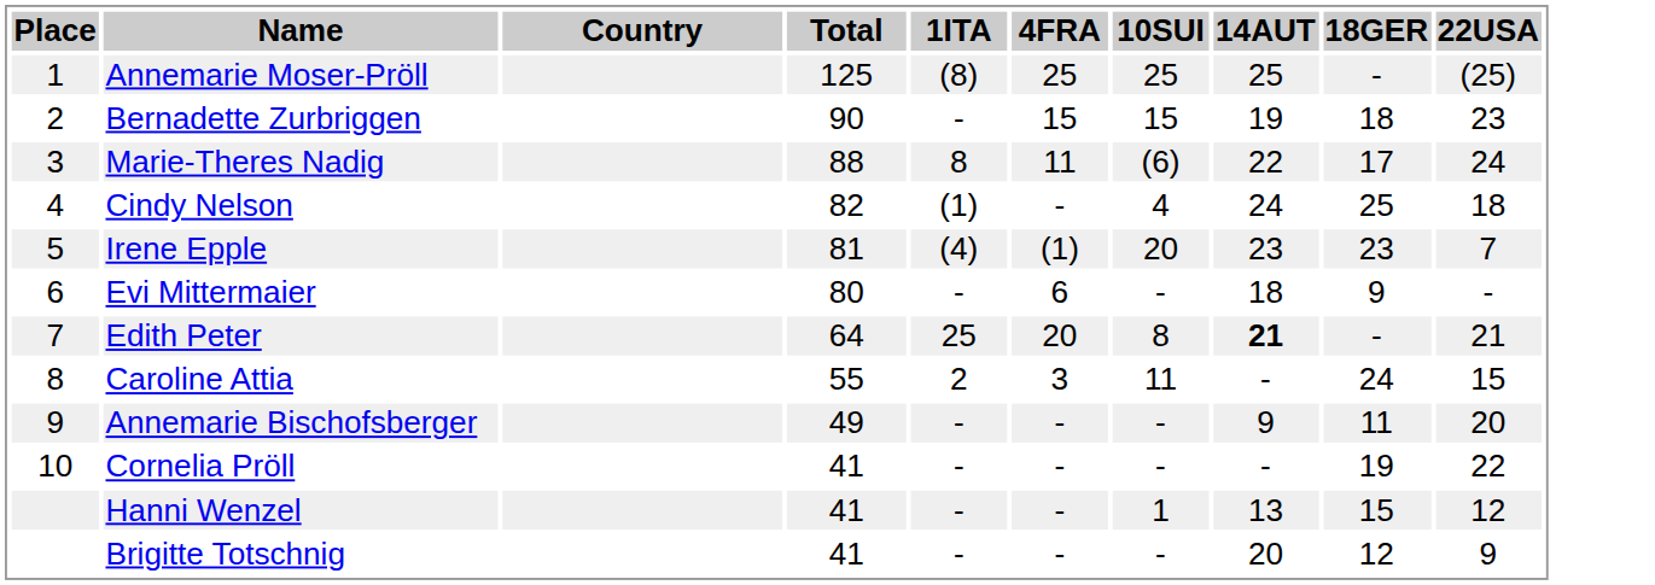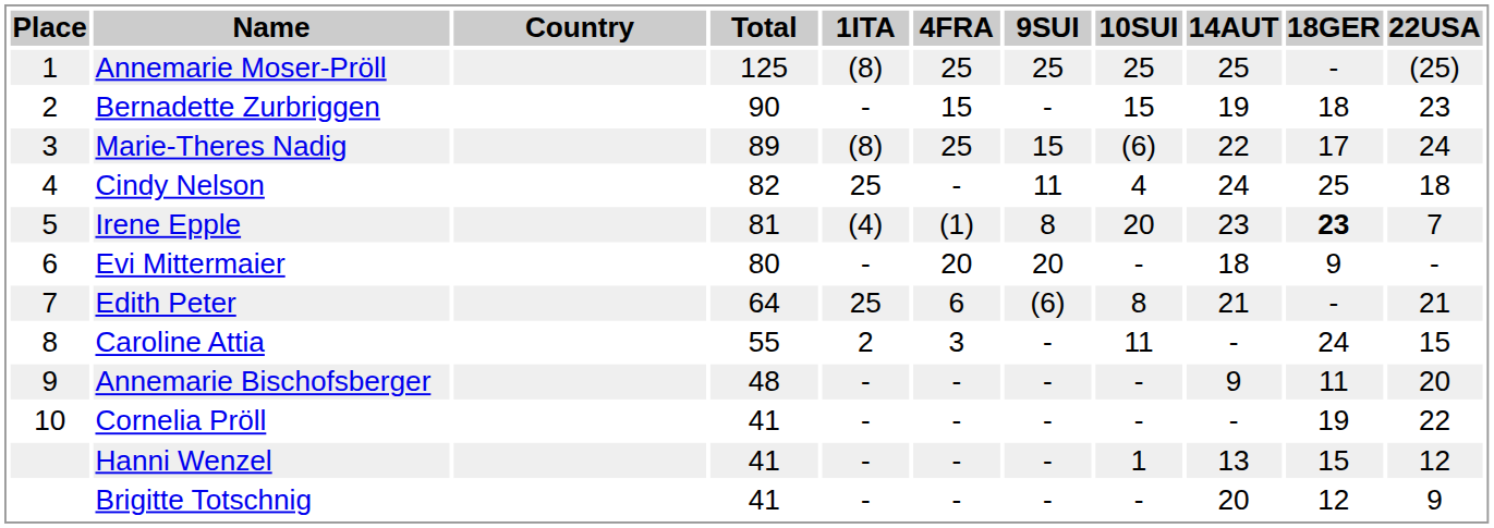 <table border="0" style="border: 1px solid #999; background-color:#FFFFFF; text-align:center; font-size:86%; line-height:15px;">
 <tr align="center" bgcolor="#CCCCCC">
 <th width=35>Place</th>
 <th width=170>Name</th>
 <th width=120>Country</th>
 <th width=50>Total</th>
 <th width=40>1ITA</th>
 <th width=40>4FRA</th>
+<th width=40>9SUI</th>
 <th width=40>10SUI</th>
 <th width=40>14AUT</th>
 <th width=40>18GER</th>
 <th width=40>22USA</th>
 </tr>
 <tr bgcolor="#EFEFEF">
 <td>1</td>
 <td align="left"><a href='#'>Annemarie Moser-Pröll</a></td>
 <td align="left"></td>
 <td>125</td>
 <td>(8)</td>
 <td>25</td>
 <td>25</td>
 <td>25</td>
+<td>25</td>
 <td>-</td>
 <td>(25)</td>
 </tr>
 <tr>
 <td>2</td>
 <td align="left"><a href='#'>Bernadette Zurbriggen</a></td>
 <td align="left"></td>
 <td>90</td>
 <td>-</td>
 <td>15</td>
+<td>-</td>
 <td>15</td>
 <td>19</td>
 <td>18</td>
 <td>23</td>
 </tr>
 <tr bgcolor="#EFEFEF">
 <td>3</td>
 <td align="left"><a href='#'>Marie-Theres Nadig</a></td>
 <td align="left"></td>
-<td>88</td>
-<td>8</td>
-<td>11</td>
+<td>89</td>
+<td>(8)</td>
+<td>25</td>
+<td>15</td>
 <td>(6)</td>
 <td>22</td>
 <td>17</td>
 <td>24</td>
 </tr>
 <tr>
 <td>4</td>
 <td align="left"><a href='#'>Cindy Nelson</a></td>
 <td align="left"></td>
 <td>82</td>
-<td>(1)</td>
+<td>25</td>
 <td>-</td>
+<td>11</td>
 <td>4</td>
 <td>24</td>
 <td>25</td>
 <td>18</td>
 </tr>
 <tr bgcolor="#EFEFEF">
 <td>5</td>
 <td align="left"><a href='#'>Irene Epple</a></td>
 <td align="left"></td>
 <td>81</td>
 <td>(4)</td>
 <td>(1)</td>
+<td>8</td>
 <td>20</td>
 <td>23</td>
-<td>23</td>
+<td><strong>23</strong></td>
 <td>7</td>
 </tr>
 <tr>
 <td>6</td>
 <td align="left"><a href='#'>Evi Mittermaier</a></td>
 <td align="left"></td>
 <td>80</td>
 <td>-</td>
-<td>6</td>
+<td>20</td>
+<td>20</td>
 <td>-</td>
 <td>18</td>
 <td>9</td>
 <td>-</td>
 </tr>
 <tr bgcolor="#EFEFEF">
 <td>7</td>
 <td align="left"><a href='#'>Edith Peter</a></td>
 <td align="left"></td>
 <td>64</td>
 <td>25</td>
-<td>20</td>
+<td>6</td>
+<td>(6)</td>
 <td>8</td>
-<td><strong>21</strong></td>
+<td>21</td>
 <td>-</td>
 <td>21</td>
 </tr>
 <tr>
 <td>8</td>
 <td align="left"><a href='#'>Caroline Attia</a></td>
 <td align="left"></td>
 <td>55</td>
 <td>2</td>
 <td>3</td>
+<td>-</td>
 <td>11</td>
 <td>-</td>
 <td>24</td>
 <td>15</td>
 </tr>
 <tr bgcolor="#EFEFEF">
 <td>9</td>
 <td align="left"><a href='#'>Annemarie Bischofsberger</a></td>
 <td align="left"></td>
-<td>49</td>
+<td>48</td>
+<td>-</td>
 <td>-</td>
 <td>-</td>
 <td>-</td>
 <td>9</td>
 <td>11</td>
 <td>20</td>
 </tr>
 <tr>
 <td>10</td>
 <td align="left"><a href='#'>Cornelia Pröll</a></td>
 <td align="left"></td>
 <td>41</td>
 <td>-</td>
 <td>-</td>
 <td>-</td>
 <td>-</td>
+<td>-</td>
 <td>19</td>
 <td>22</td>
 </tr>
 <tr bgcolor="#EFEFEF">
 <td></td>
 <td align="left"><a href='#'>Hanni Wenzel</a></td>
 <td align="left"></td>
 <td>41</td>
+<td>-</td>
 <td>-</td>
 <td>-</td>
 <td>1</td>
 <td>13</td>
 <td>15</td>
 <td>12</td>
 </tr>
 <tr>
 <td></td>
 <td align="left"><a href='#'>Brigitte Totschnig</a></td>
 <td align="left"></td>
 <td>41</td>
 <td>-</td>
 <td>-</td>
 <td>-</td>
+<td>-</td>
 <td>20</td>
 <td>12</td>
 <td>9</td>
 </tr>
 </table>
